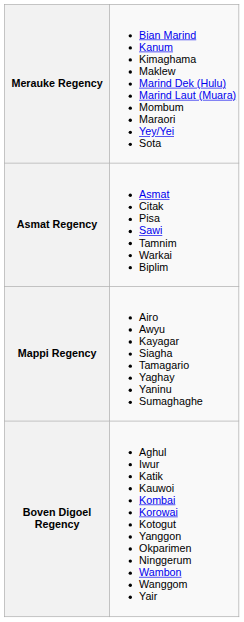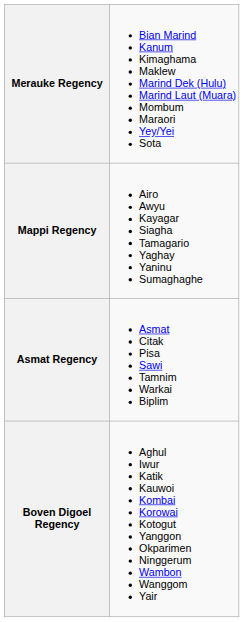 <table class="wikitable">
 <tr>
 <th width=150px>Merauke Regency</th>
 <td><br><ul><li><a href='#'>Bian Marind</a></li><li><a href='#'>Kanum</a></li><li>Kimaghama</li><li>Maklew</li><li><a href='#'>Marind Dek (Hulu)</a></li><li><a href='#'>Marind Laut (Muara)</a></li><li>Mombum</li><li>Maraori</li><li><a href='#'>Yey/Yei</a></li><li>Sota</li></ul></td>
 </tr>
 <tr>
+<th>Mappi Regency</th>
+<td><br><ul><li>Airo</li><li>Awyu</li><li>Kayagar</li><li>Siagha</li><li>Tamagario</li><li>Yaghay</li><li>Yaninu</li><li>Sumaghaghe</li></ul></td>
+</tr>
+<tr>
 <th>Asmat Regency</th>
 <td><br><ul><li><a href='#'>Asmat</a></li><li>Citak</li><li>Pisa</li><li><a href='#'>Sawi</a></li><li>Tamnim</li><li>Warkai</li><li>Biplim</li></ul></td>
-</tr>
-<tr>
-<th>Mappi Regency</th>
-<td><br><ul><li>Airo</li><li>Awyu</li><li>Kayagar</li><li>Siagha</li><li>Tamagario</li><li>Yaghay</li><li>Yaninu</li><li>Sumaghaghe</li></ul></td>
 </tr>
 <tr>
 <th>Boven Digoel Regency</th>
 <td><br><ul><li>Aghul</li><li>Iwur</li><li>Katik</li><li>Kauwoi</li><li><a href='#'>Kombai</a></li><li><a href='#'>Korowai</a></li><li>Kotogut</li><li>Yanggon</li><li>Okparimen</li><li>Ninggerum</li><li><a href='#'>Wambon</a></li><li>Wanggom</li><li>Yair</li></ul></td>
 </tr>
 </table>
